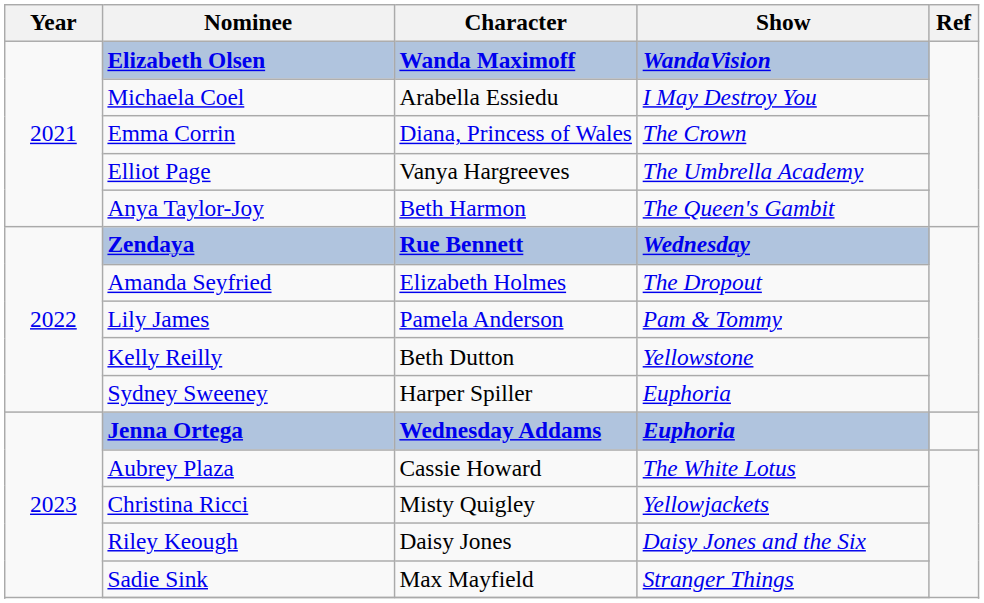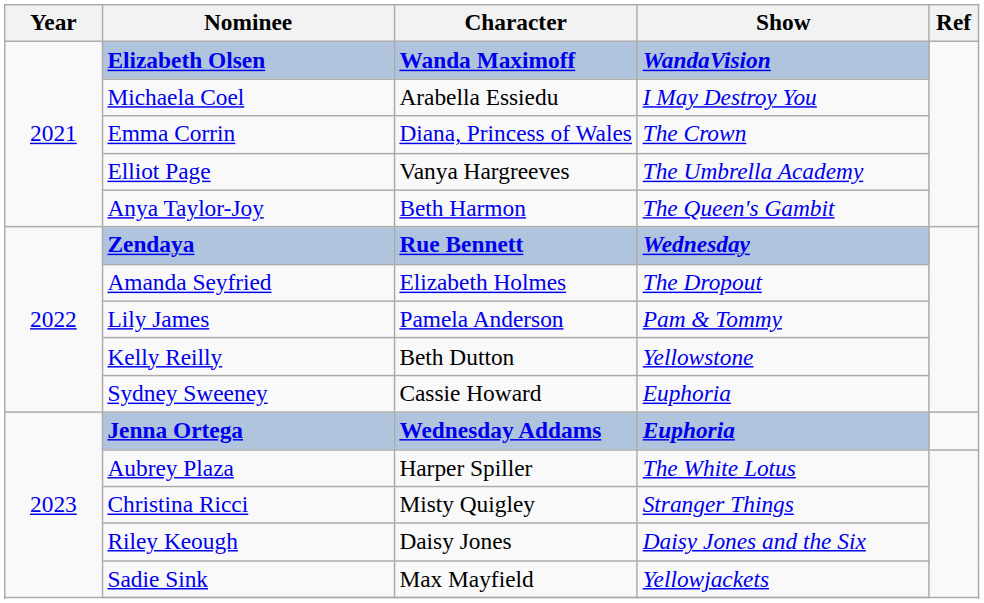 <table class="wikitable">
 <tr>
 <th width="10%">Year</th>
 <th width="30%">Nominee</th>
 <th width="25%">Character</th>
 <th width="30%">Show</th>
 <th width="5%">Ref</th>
 </tr>
 <tr>
 <td rowspan="5" align="center"><a href='#'>2021</a></td>
 <td style="background:#B0C4DE;"><strong><a href='#'>Elizabeth Olsen</a></strong></td>
 <td style="background:#B0C4DE;"><strong><a href='#'>Wanda Maximoff</a></strong></td>
 <td style="background:#B0C4DE;"><strong><em><a href='#'>WandaVision</a></em></strong></td>
 <td rowspan="5" align="center"></td>
 </tr>
 <tr>
 <td><a href='#'>Michaela Coel</a></td>
 <td>Arabella Essiedu</td>
 <td><em><a href='#'>I May Destroy You</a></em></td>
 </tr>
 <tr>
 <td><a href='#'>Emma Corrin</a></td>
 <td><a href='#'>Diana, Princess of Wales</a></td>
 <td><em><a href='#'>The Crown</a></em></td>
 </tr>
 <tr>
 <td><a href='#'>Elliot Page</a></td>
 <td>Vanya Hargreeves</td>
 <td><em><a href='#'>The Umbrella Academy</a></em></td>
 </tr>
 <tr>
 <td><a href='#'>Anya Taylor-Joy</a></td>
 <td><a href='#'>Beth Harmon</a></td>
 <td><em><a href='#'>The Queen's Gambit</a></em></td>
 </tr>
 <tr>
 <td rowspan="5" align="center"><a href='#'>2022</a></td>
 <td style="background:#B0C4DE;"><strong><a href='#'>Zendaya</a></strong></td>
 <td style="background:#B0C4DE;"><strong><a href='#'>Rue Bennett</a></strong></td>
 <td style="background:#B0C4DE;"><strong><em><a href='#'>Wednesday</a></em></strong></td>
 <td rowspan="5" align="center"></td>
 </tr>
 <tr>
 <td><a href='#'>Amanda Seyfried</a></td>
 <td><a href='#'>Elizabeth Holmes</a></td>
 <td><em><a href='#'>The Dropout</a></em></td>
 </tr>
 <tr>
 <td><a href='#'>Lily James</a></td>
 <td><a href='#'>Pamela Anderson</a></td>
 <td><em><a href='#'>Pam & Tommy</a></em></td>
 </tr>
 <tr>
 <td><a href='#'>Kelly Reilly</a></td>
 <td>Beth Dutton</td>
 <td><em><a href='#'>Yellowstone</a></em></td>
 </tr>
 <tr>
 <td><a href='#'>Sydney Sweeney</a></td>
-<td>Harper Spiller</td>
+<td>Cassie Howard</td>
 <td><em><a href='#'>Euphoria</a></em></td>
 </tr>
 <tr>
 <td rowspan="6" align="center"><a href='#'>2023</a></td>
 <td style="background:#B0C4DE;"><strong><a href='#'>Jenna Ortega</a></strong></td>
 <td style="background:#B0C4DE;"><strong><a href='#'>Wednesday Addams</a></strong></td>
 <td style="background:#B0C4DE;"><strong><em><a href='#'>Euphoria</a></em></strong></td>
 </tr>
 <tr>
 <td><a href='#'>Aubrey Plaza</a></td>
-<td>Cassie Howard</td>
+<td>Harper Spiller</td>
 <td><em><a href='#'>The White Lotus</a></em></td>
 <td rowspan="5" align="center"></td>
 </tr>
 <tr>
 <td><a href='#'>Christina Ricci</a></td>
 <td>Misty Quigley</td>
-<td><em><a href='#'>Yellowjackets</a></em></td>
+<td><em><a href='#'>Stranger Things</a></em></td>
 </tr>
 <tr>
 <td><a href='#'>Riley Keough</a></td>
 <td>Daisy Jones</td>
 <td><em><a href='#'>Daisy Jones and the Six</a></em></td>
 </tr>
 <tr>
 <td><a href='#'>Sadie Sink</a></td>
 <td>Max Mayfield</td>
-<td><em><a href='#'>Stranger Things</a></em></td>
+<td><em><a href='#'>Yellowjackets</a></em></td>
 </tr>
 <tr>
 </tr>
 </table>
